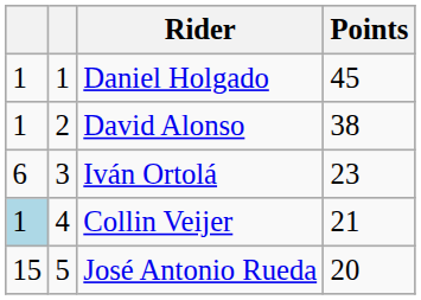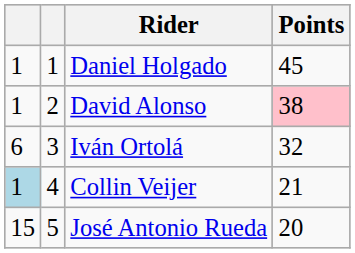 <table class="wikitable" style="font-size: 95%;">
 <tr>
 <th></th>
 <th></th>
 <th>Rider</th>
 <th>Points</th>
 </tr>
 <tr>
 <td> 1</td>
 <td align=center>1</td>
 <td> <a href='#'>Daniel Holgado</a></td>
 <td align=left>45</td>
 </tr>
 <tr>
 <td> 1</td>
 <td align=center>2</td>
 <td> <a href='#'>David Alonso</a></td>
-<td align=left>38</td>
+<td align=left style="background: pink;">38</td>
 </tr>
 <tr>
 <td> 6</td>
 <td align=center>3</td>
 <td> <a href='#'>Iván Ortolá</a></td>
-<td align=left>23</td>
+<td align=left>32</td>
 </tr>
 <tr>
 <td style="background: lightblue;"> 1</td>
 <td align=center>4</td>
 <td> <a href='#'>Collin Veijer</a></td>
 <td align=left>21</td>
 </tr>
 <tr>
 <td> 15</td>
 <td align=center>5</td>
 <td> <a href='#'>José Antonio Rueda</a></td>
 <td align=left>20</td>
 </tr>
 </table>
